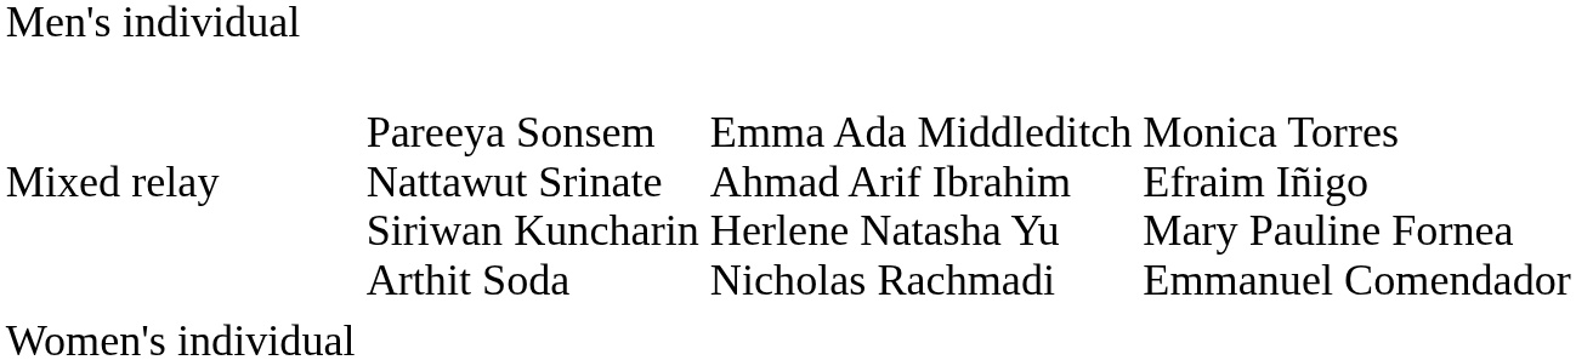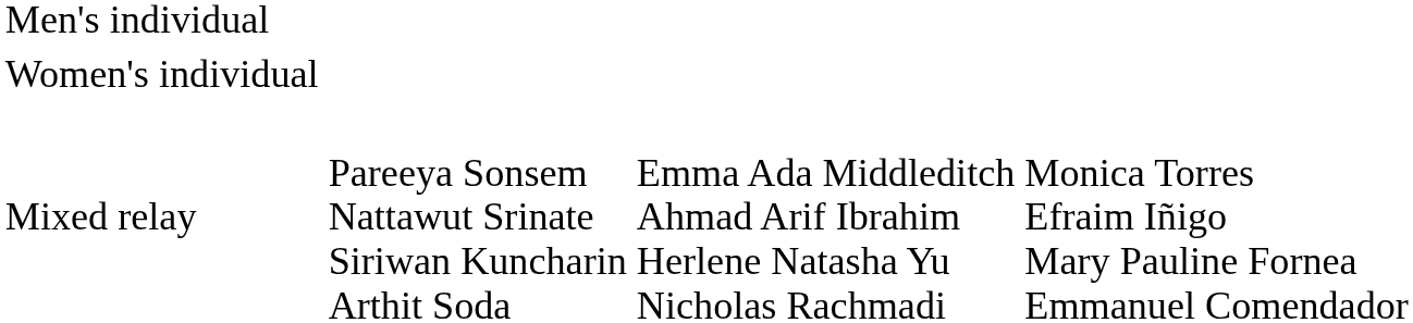 <table>
 <tr>
 <td>Men's individual</td>
 <td></td>
 <td></td>
 <td></td>
 </tr>
 <tr>
+<td>Women's individual</td>
+<td></td>
+<td></td>
+<td nowrap></td>
+</tr>
+<tr>
 <td>Mixed relay</td>
 <td nowrap><br>Pareeya Sonsem<br>Nattawut Srinate<br>Siriwan Kuncharin<br>Arthit Soda</td>
 <td nowrap><br>Emma Ada Middleditch<br>Ahmad Arif Ibrahim<br>Herlene Natasha Yu<br>Nicholas Rachmadi</td>
 <td><br>Monica Torres<br>Efraim Iñigo<br>Mary Pauline Fornea<br>Emmanuel Comendador</td>
 </tr>
-<tr>
-<td>Women's individual</td>
-<td></td>
-<td></td>
-<td nowrap></td>
-</tr>
 </table>
